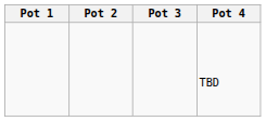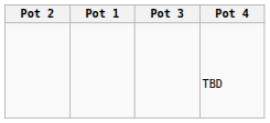 <table class="wikitable">
 <tr>
+<th style="width: 15%;">Pot 2</th>
 <th style="width: 15%;">Pot 1</th>
-<th style="width: 15%;">Pot 2</th>
 <th style="width: 15%;">Pot 3</th>
 <th style="width: 15%;">Pot 4</th>
 </tr>
 <tr>
 <td style="vertical-align: top;"><br><br><br><br><br><br><br></td>
 <td style="vertical-align: top;"><br><br><br><br><br><br><br></td>
 <td style="vertical-align: top;"><br><br><br><br><br><br><br></td>
 <td style="vertical-align: top;"><br><br><br><br>TBD<br><br><br></td>
 </tr>
 </table>
